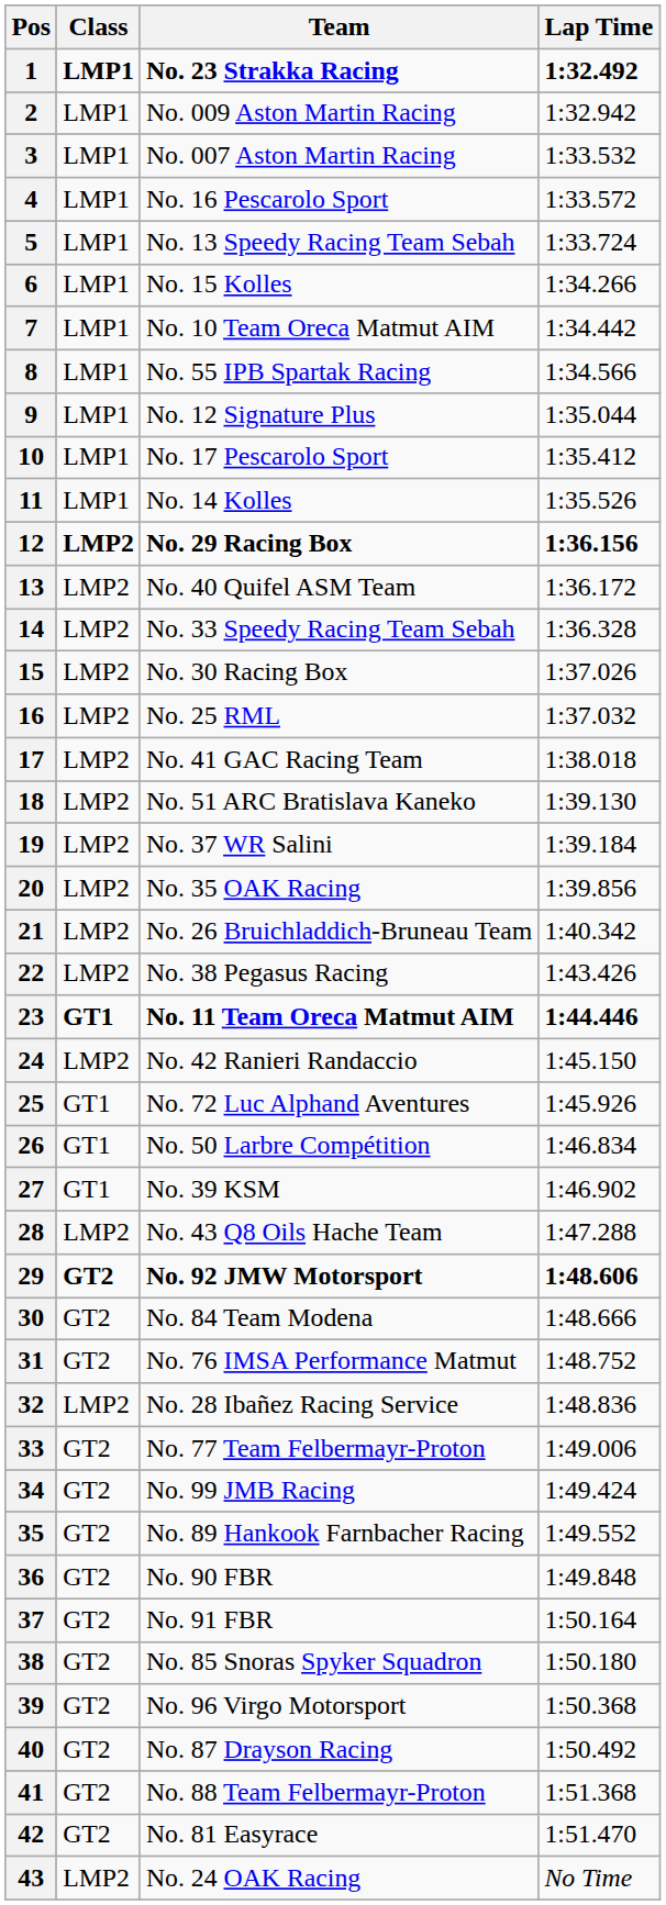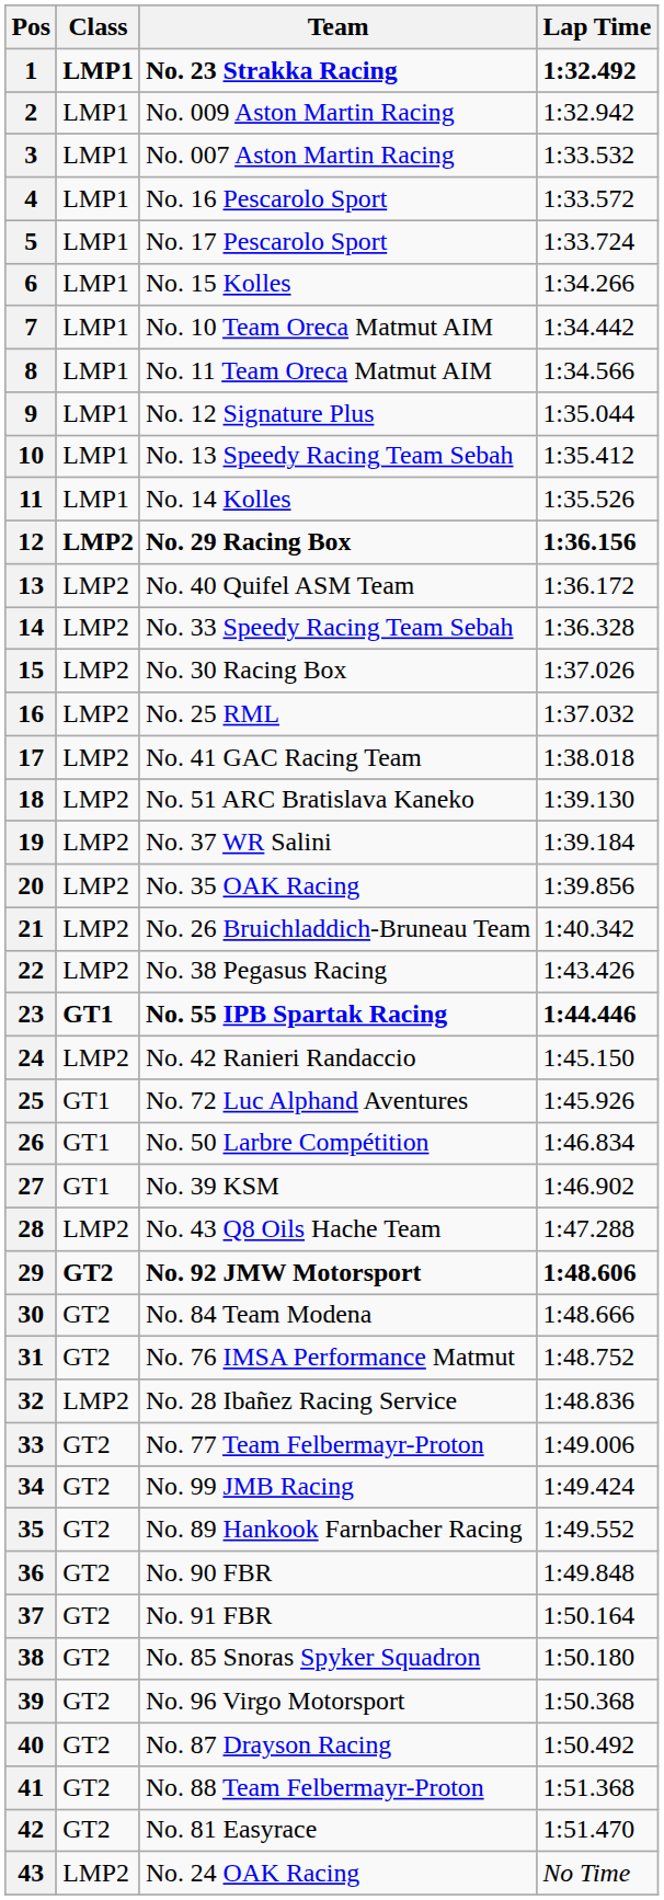 <table class="wikitable" style="font-size: 90%;">
 <tr>
 <th>Pos</th>
 <th>Class</th>
 <th>Team</th>
 <th>Lap Time</th>
 </tr>
 <tr style="font-weight:bold">
 <th>1</th>
 <td>LMP1</td>
 <td>No. 23 <a href='#'>Strakka Racing</a></td>
 <td>1:32.492</td>
 </tr>
 <tr>
 <th>2</th>
 <td>LMP1</td>
 <td>No. 009 <a href='#'>Aston Martin Racing</a></td>
 <td>1:32.942</td>
 </tr>
 <tr>
 <th>3</th>
 <td>LMP1</td>
 <td>No. 007 <a href='#'>Aston Martin Racing</a></td>
 <td>1:33.532</td>
 </tr>
 <tr>
 <th>4</th>
 <td>LMP1</td>
 <td>No. 16 <a href='#'>Pescarolo Sport</a></td>
 <td>1:33.572</td>
 </tr>
 <tr>
 <th>5</th>
 <td>LMP1</td>
-<td>No. 13 <a href='#'>Speedy Racing Team Sebah</a></td>
+<td>No. 17 <a href='#'>Pescarolo Sport</a></td>
 <td>1:33.724</td>
 </tr>
 <tr>
 <th>6</th>
 <td>LMP1</td>
 <td>No. 15 <a href='#'>Kolles</a></td>
 <td>1:34.266</td>
 </tr>
 <tr>
 <th>7</th>
 <td>LMP1</td>
 <td>No. 10 <a href='#'>Team Oreca</a> Matmut AIM</td>
 <td>1:34.442</td>
 </tr>
 <tr>
 <th>8</th>
 <td>LMP1</td>
-<td>No. 55 <a href='#'>IPB Spartak Racing</a></td>
+<td>No. 11 <a href='#'>Team Oreca</a> Matmut AIM</td>
 <td>1:34.566</td>
 </tr>
 <tr>
 <th>9</th>
 <td>LMP1</td>
 <td>No. 12 <a href='#'>Signature Plus</a></td>
 <td>1:35.044</td>
 </tr>
 <tr>
 <th>10</th>
 <td>LMP1</td>
-<td>No. 17 <a href='#'>Pescarolo Sport</a></td>
+<td>No. 13 <a href='#'>Speedy Racing Team Sebah</a></td>
 <td>1:35.412</td>
 </tr>
 <tr>
 <th>11</th>
 <td>LMP1</td>
 <td>No. 14 <a href='#'>Kolles</a></td>
 <td>1:35.526</td>
 </tr>
 <tr style="font-weight:bold">
 <th>12</th>
 <td>LMP2</td>
 <td>No. 29 Racing Box</td>
 <td>1:36.156</td>
 </tr>
 <tr>
 <th>13</th>
 <td>LMP2</td>
 <td>No. 40 Quifel ASM Team</td>
 <td>1:36.172</td>
 </tr>
 <tr>
 <th>14</th>
 <td>LMP2</td>
 <td>No. 33 <a href='#'>Speedy Racing Team Sebah</a></td>
 <td>1:36.328</td>
 </tr>
 <tr>
 <th>15</th>
 <td>LMP2</td>
 <td>No. 30 Racing Box</td>
 <td>1:37.026</td>
 </tr>
 <tr>
 <th>16</th>
 <td>LMP2</td>
 <td>No. 25 <a href='#'>RML</a></td>
 <td>1:37.032</td>
 </tr>
 <tr>
 <th>17</th>
 <td>LMP2</td>
 <td>No. 41 GAC Racing Team</td>
 <td>1:38.018</td>
 </tr>
 <tr>
 <th>18</th>
 <td>LMP2</td>
 <td>No. 51 ARC Bratislava Kaneko</td>
 <td>1:39.130</td>
 </tr>
 <tr>
 <th>19</th>
 <td>LMP2</td>
 <td>No. 37 <a href='#'>WR</a> Salini</td>
 <td>1:39.184</td>
 </tr>
 <tr>
 <th>20</th>
 <td>LMP2</td>
 <td>No. 35 <a href='#'>OAK Racing</a></td>
 <td>1:39.856</td>
 </tr>
 <tr>
 <th>21</th>
 <td>LMP2</td>
 <td>No. 26 <a href='#'>Bruichladdich</a>-Bruneau Team</td>
 <td>1:40.342</td>
 </tr>
 <tr>
 <th>22</th>
 <td>LMP2</td>
 <td>No. 38 Pegasus Racing</td>
 <td>1:43.426</td>
 </tr>
 <tr style="font-weight:bold">
 <th>23</th>
 <td>GT1</td>
-<td>No. 11 <a href='#'>Team Oreca</a> Matmut AIM</td>
+<td>No. 55 <a href='#'>IPB Spartak Racing</a></td>
 <td>1:44.446</td>
 </tr>
 <tr>
 <th>24</th>
 <td>LMP2</td>
 <td>No. 42 Ranieri Randaccio</td>
 <td>1:45.150</td>
 </tr>
 <tr>
 <th>25</th>
 <td>GT1</td>
 <td>No. 72 <a href='#'>Luc Alphand</a> Aventures</td>
 <td>1:45.926</td>
 </tr>
 <tr>
 <th>26</th>
 <td>GT1</td>
 <td>No. 50 <a href='#'>Larbre Compétition</a></td>
 <td>1:46.834</td>
 </tr>
 <tr>
 <th>27</th>
 <td>GT1</td>
 <td>No. 39 KSM</td>
 <td>1:46.902</td>
 </tr>
 <tr>
 <th>28</th>
 <td>LMP2</td>
 <td>No. 43 <a href='#'>Q8 Oils</a> Hache Team</td>
 <td>1:47.288</td>
 </tr>
 <tr style="font-weight:bold">
 <th>29</th>
 <td>GT2</td>
 <td>No. 92 JMW Motorsport</td>
 <td>1:48.606</td>
 </tr>
 <tr>
 <th>30</th>
 <td>GT2</td>
 <td>No. 84 Team Modena</td>
 <td>1:48.666</td>
 </tr>
 <tr>
 <th>31</th>
 <td>GT2</td>
 <td>No. 76 <a href='#'>IMSA Performance</a> Matmut</td>
 <td>1:48.752</td>
 </tr>
 <tr>
 <th>32</th>
 <td>LMP2</td>
 <td>No. 28 Ibañez Racing Service</td>
 <td>1:48.836</td>
 </tr>
 <tr>
 <th>33</th>
 <td>GT2</td>
 <td>No. 77 <a href='#'>Team Felbermayr-Proton</a></td>
 <td>1:49.006</td>
 </tr>
 <tr>
 <th>34</th>
 <td>GT2</td>
 <td>No. 99 <a href='#'>JMB Racing</a></td>
 <td>1:49.424</td>
 </tr>
 <tr>
 <th>35</th>
 <td>GT2</td>
 <td>No. 89 <a href='#'>Hankook</a> Farnbacher Racing</td>
 <td>1:49.552</td>
 </tr>
 <tr>
 <th>36</th>
 <td>GT2</td>
 <td>No. 90 FBR</td>
 <td>1:49.848</td>
 </tr>
 <tr>
 <th>37</th>
 <td>GT2</td>
 <td>No. 91 FBR</td>
 <td>1:50.164</td>
 </tr>
 <tr>
 <th>38</th>
 <td>GT2</td>
 <td>No. 85 Snoras <a href='#'>Spyker Squadron</a></td>
 <td>1:50.180</td>
 </tr>
 <tr>
 <th>39</th>
 <td>GT2</td>
 <td>No. 96 Virgo Motorsport</td>
 <td>1:50.368</td>
 </tr>
 <tr>
 <th>40</th>
 <td>GT2</td>
 <td>No. 87 <a href='#'>Drayson Racing</a></td>
 <td>1:50.492</td>
 </tr>
 <tr>
 <th>41</th>
 <td>GT2</td>
 <td>No. 88 <a href='#'>Team Felbermayr-Proton</a></td>
 <td>1:51.368</td>
 </tr>
 <tr>
 <th>42</th>
 <td>GT2</td>
 <td>No. 81 Easyrace</td>
 <td>1:51.470</td>
 </tr>
 <tr>
 <th>43</th>
 <td>LMP2</td>
 <td>No. 24 <a href='#'>OAK Racing</a></td>
 <td><em>No Time</em></td>
 </tr>
 </table>
